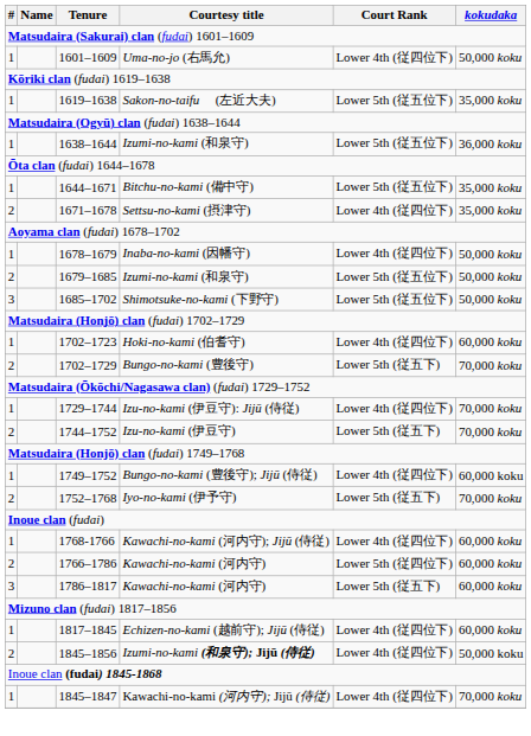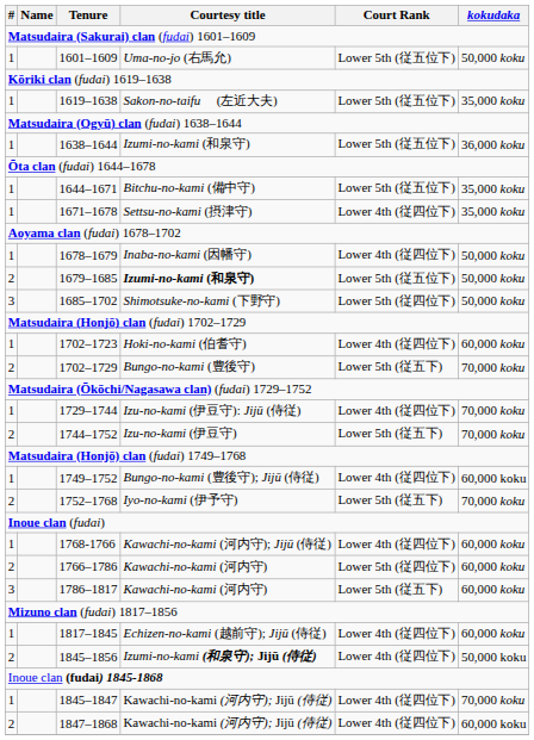 <table class=wikitable>
 <tr>
 <th>#</th>
 <th>Name</th>
 <th>Tenure</th>
 <th>Courtesy title</th>
 <th>Court Rank</th>
 <th><em><a href='#'>kokudaka</a></em></th>
 </tr>
 <tr>
 <td colspan=6> <strong><a href='#'>Matsudaira (Sakurai) clan</a></strong> (<em><a href='#'>fudai</a></em>) 1601–1609</td>
 </tr>
 <tr>
 <td>1</td>
 <td></td>
 <td>1601–1609</td>
 <td><em>Uma-no-jo</em> (右馬允)</td>
-<td>Lower 4th (従四位下)</td>
+<td>Lower 5th (従五位下)</td>
 <td>50,000 <em>koku</em></td>
 </tr>
 <tr>
 <td colspan=6> <strong><a href='#'>Kōriki clan</a></strong> (<em>fudai</em>) 1619–1638</td>
 </tr>
 <tr>
 <td>1</td>
 <td></td>
 <td>1619–1638</td>
 <td><em>Sakon-no-taifu　</em> (左近大夫)</td>
 <td>Lower 5th (従五位下)</td>
 <td>35,000 <em>koku</em></td>
 </tr>
 <tr>
 <td colspan=6> <strong><a href='#'>Matsudaira (Ogyū) clan</a></strong> (<em>fudai</em>) 1638–1644</td>
 </tr>
 <tr>
 <td>1</td>
 <td></td>
 <td>1638–1644</td>
 <td><em>Izumi-no-kami</em> (和泉守)</td>
 <td>Lower 5th (従五位下)</td>
 <td>36,000 <em>koku</em></td>
 </tr>
 <tr>
 <td colspan=6> <strong><a href='#'>Ōta clan</a></strong> (<em>fudai</em>) 1644–1678</td>
 </tr>
 <tr>
 <td>1</td>
 <td></td>
 <td>1644–1671</td>
 <td><em>Bitchu-no-kami</em> (備中守)</td>
 <td>Lower 5th (従五位下)</td>
 <td>35,000 <em>koku</em></td>
 </tr>
 <tr>
-<td>2</td>
+<td>1</td>
 <td></td>
 <td>1671–1678</td>
 <td><em>Settsu-no-kami</em> (摂津守)</td>
 <td>Lower 4th (従四位下)</td>
 <td>35,000 <em>koku</em></td>
 </tr>
 <tr>
 <td colspan=6> <strong><a href='#'>Aoyama clan</a></strong> (<em>fudai</em>) 1678–1702</td>
 </tr>
 <tr>
 <td>1</td>
 <td></td>
 <td>1678–1679</td>
 <td><em>Inaba-no-kami</em> (因幡守)</td>
 <td>Lower 4th (従四位下)</td>
 <td>50,000 <em>koku</em></td>
 </tr>
 <tr>
 <td>2</td>
 <td></td>
 <td>1679–1685</td>
-<td><em>Izumi-no-kami</em> (和泉守)</td>
+<td><strong><em>Izumi-no-kami</em> (和泉守)</strong></td>
 <td>Lower 5th (従五位下)</td>
 <td>50,000 <em>koku</em></td>
 </tr>
 <tr>
 <td>3</td>
 <td></td>
 <td>1685–1702</td>
 <td><em>Shimotsuke-no-kami</em> (下野守)</td>
-<td>Lower 5th (従五位下)</td>
+<td>Lower 5th (従四位下)</td>
 <td>50,000 <em>koku</em></td>
 </tr>
 <tr>
 <td colspan=6> <strong><a href='#'>Matsudaira (Honjō) clan</a></strong> (<em>fudai</em>) 1702–1729</td>
 </tr>
 <tr>
 <td>1</td>
 <td></td>
 <td>1702–1723</td>
 <td><em>Hoki-no-kami</em> (伯耆守)</td>
 <td>Lower 4th (従四位下)</td>
 <td>60,000 <em>koku</em></td>
 </tr>
 <tr>
 <td>2</td>
 <td></td>
 <td>1702–1729</td>
 <td><em>Bungo-no-kami</em> (豊後守)</td>
 <td>Lower 5th (従五下)</td>
 <td>70,000 <em>koku</em></td>
 </tr>
 <tr>
 <td colspan=6> <strong><a href='#'>Matsudaira (Ōkōchi/Nagasawa clan)</a></strong> (<em>fudai</em>) 1729–1752</td>
 </tr>
 <tr>
 <td>1</td>
 <td></td>
 <td>1729–1744</td>
 <td><em>Izu-no-kami</em> (伊豆守): <em>Jijū</em> (侍従)</td>
 <td>Lower 4th (従四位下)</td>
 <td>70,000 <em>koku</em></td>
 </tr>
 <tr>
 <td>2</td>
 <td></td>
 <td>1744–1752</td>
 <td><em>Izu-no-kami</em> (伊豆守)</td>
 <td>Lower 5th (従五下)</td>
 <td>70,000 <em>koku</em></td>
 </tr>
 <tr>
 <td colspan=6> <strong><a href='#'>Matsudaira (Honjō) clan</a></strong> (<em>fudai</em>) 1749–1768</td>
 </tr>
 <tr>
 <td>1</td>
 <td></td>
 <td>1749–1752</td>
 <td><em>Bungo-no-kami</em> (豊後守); <em>Jijū</em> (侍従)</td>
 <td>Lower 4th (従四位下)</td>
 <td>60,000 </em>koku<em></td>
 </tr>
 <tr>
 <td>2</td>
 <td></td>
 <td>1752–1768</td>
 <td><em>Iyo-no-kami</em> (伊予守)</td>
 <td>Lower 5th (従五下)</td>
 <td>70,000 <em>koku</em></td>
 </tr>
 <tr>
 <td colspan=6> <strong><a href='#'>Inoue clan</a></strong> (<em>fudai</em>)</td>
 </tr>
 <tr>
 <td>1</td>
 <td></td>
 <td>1768-1766</td>
 <td><em>Kawachi-no-kami</em> (河内守); <em>Jijū</em> (侍従)</td>
 <td>Lower 4th (従四位下)</td>
 <td>60,000 <em>koku</em></td>
 </tr>
 <tr>
 <td>2</td>
 <td></td>
 <td>1766–1786</td>
 <td><em>Kawachi-no-kami</em> (河内守)</td>
 <td>Lower 5th (従四位下)</td>
 <td>60,000 <em>koku</em></td>
 </tr>
 <tr>
 <td>3</td>
 <td></td>
 <td>1786–1817</td>
 <td><em>Kawachi-no-kami</em> (河内守)</td>
 <td>Lower 5th (従五下)</td>
 <td>60,000 <em>koku</em></td>
 </tr>
 <tr>
 <td colspan=6> <strong><a href='#'>Mizuno clan</a></strong> (<em>fudai</em>) 1817–1856</td>
 </tr>
 <tr>
 <td>1</td>
 <td></td>
 <td>1817–1845</td>
 <td><em>Echizen-no-kami</em> (越前守); <em>Jijū</em> (侍従)</td>
 <td>Lower 4th (従四位下)</td>
 <td>60,000 <em>koku</em></td>
 </tr>
 <tr>
 <td>2</td>
 <td></td>
 <td>1845–1856</td>
 <td><em>Izumi-no-kami<strong> (和泉守); </em>Jijū<em> (侍従)</td>
 <td>Lower 4th (従四位下)</td>
 <td>50,000 </em>koku<em></td>
 </tr>
 <tr>
 <td colspan=6> </strong><a href='#'>Inoue clan</a><strong> (</em>fudai<em>) 1845-1868</td>
 </tr>
 <tr>
 <td>1</td>
 <td></td>
 <td>1845–1847</td>
 <td></em>Kawachi-no-kami<em> (河内守); </em>Jijū<em> (侍従)</td>
 <td>Lower 4th (従四位下)</td>
 <td>70,000 <em>koku</em></td>
 </tr>
 <tr>
+<td>2</td>
+<td></td>
+<td>1847–1868</td>
+<td></em>Kawachi-no-kami<em> (河内守); </em>Jijū<em> (侍従)</td>
+<td>Lower 4th (従四位下)</td>
+<td>60,000 </em>koku<em></td>
+</tr>
+<tr>
 </tr>
 </table>
